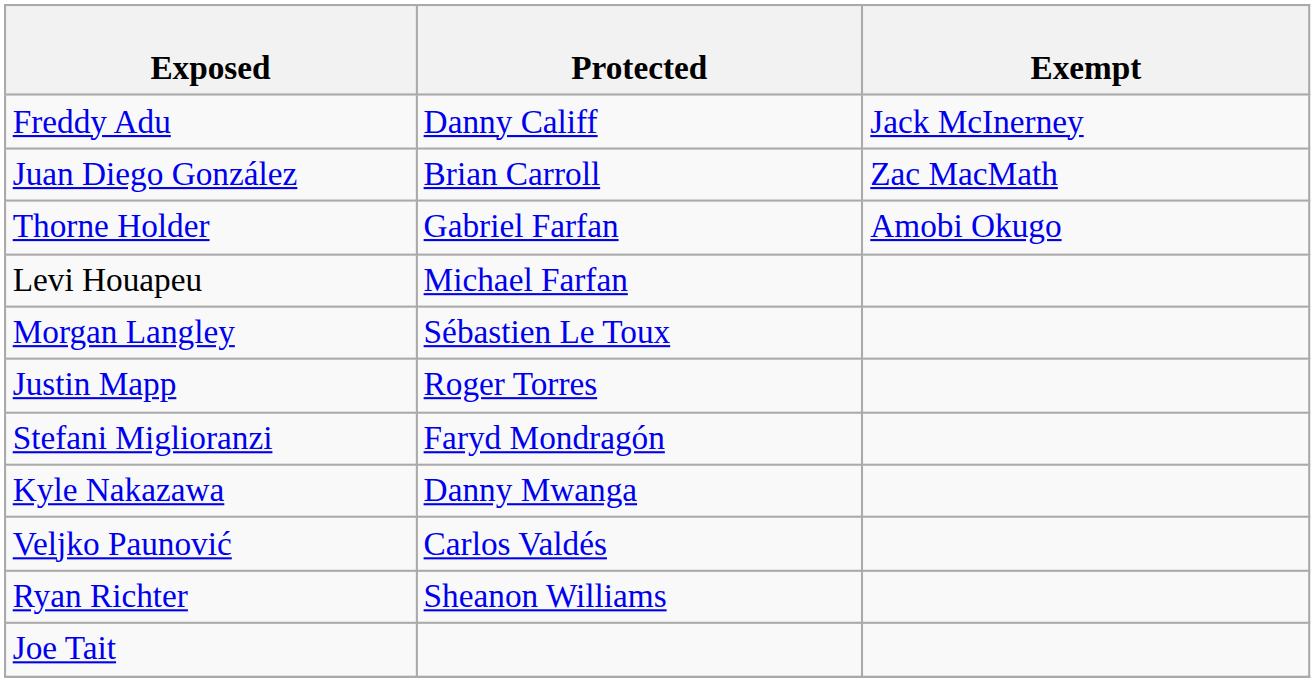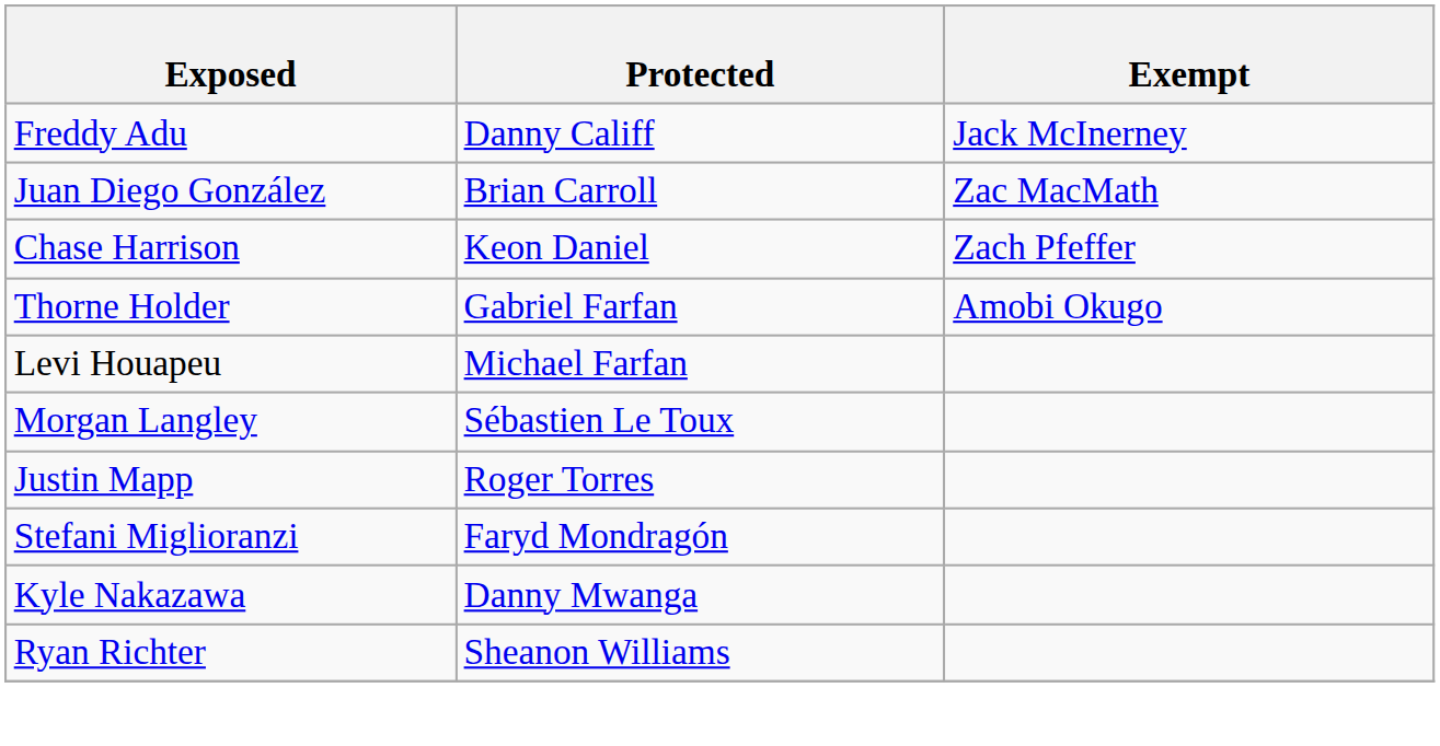 <table class="wikitable">
 <tr>
 <th style="width:23%"><br>Exposed</th>
 <th style="width:25%"><br>Protected</th>
 <th style="width:25%"><br>Exempt</th>
 </tr>
 <tr>
 <td><a href='#'>Freddy Adu</a></td>
 <td><a href='#'>Danny Califf</a></td>
 <td><a href='#'>Jack McInerney</a></td>
 </tr>
 <tr>
 <td><a href='#'>Juan Diego González</a></td>
 <td><a href='#'>Brian Carroll</a></td>
 <td><a href='#'>Zac MacMath</a></td>
+</tr>
+<tr>
+<td><a href='#'>Chase Harrison</a></td>
+<td><a href='#'>Keon Daniel</a></td>
+<td><a href='#'>Zach Pfeffer</a></td>
 </tr>
 <tr>
 <td><a href='#'>Thorne Holder</a></td>
 <td><a href='#'>Gabriel Farfan</a></td>
 <td><a href='#'>Amobi Okugo</a></td>
 </tr>
 <tr>
 <td>Levi Houapeu</td>
 <td><a href='#'>Michael Farfan</a></td>
 <td></td>
 </tr>
 <tr>
 <td><a href='#'>Morgan Langley</a></td>
 <td><a href='#'>Sébastien Le Toux</a></td>
 <td></td>
 </tr>
 <tr>
 <td><a href='#'>Justin Mapp</a></td>
 <td><a href='#'>Roger Torres</a></td>
 <td></td>
 </tr>
 <tr>
 <td><a href='#'>Stefani Miglioranzi</a></td>
 <td><a href='#'>Faryd Mondragón</a></td>
 <td></td>
 </tr>
 <tr>
 <td><a href='#'>Kyle Nakazawa</a></td>
 <td><a href='#'>Danny Mwanga</a></td>
 <td></td>
 </tr>
 <tr>
-<td><a href='#'>Veljko Paunović</a></td>
-<td><a href='#'>Carlos Valdés</a></td>
-<td></td>
-</tr>
-<tr>
 <td><a href='#'>Ryan Richter</a></td>
 <td><a href='#'>Sheanon Williams</a></td>
 <td></td>
 </tr>
 <tr>
-<td><a href='#'>Joe Tait</a></td>
-<td></td>
-<td></td>
-</tr>
-<tr>
 </tr>
 </table>
